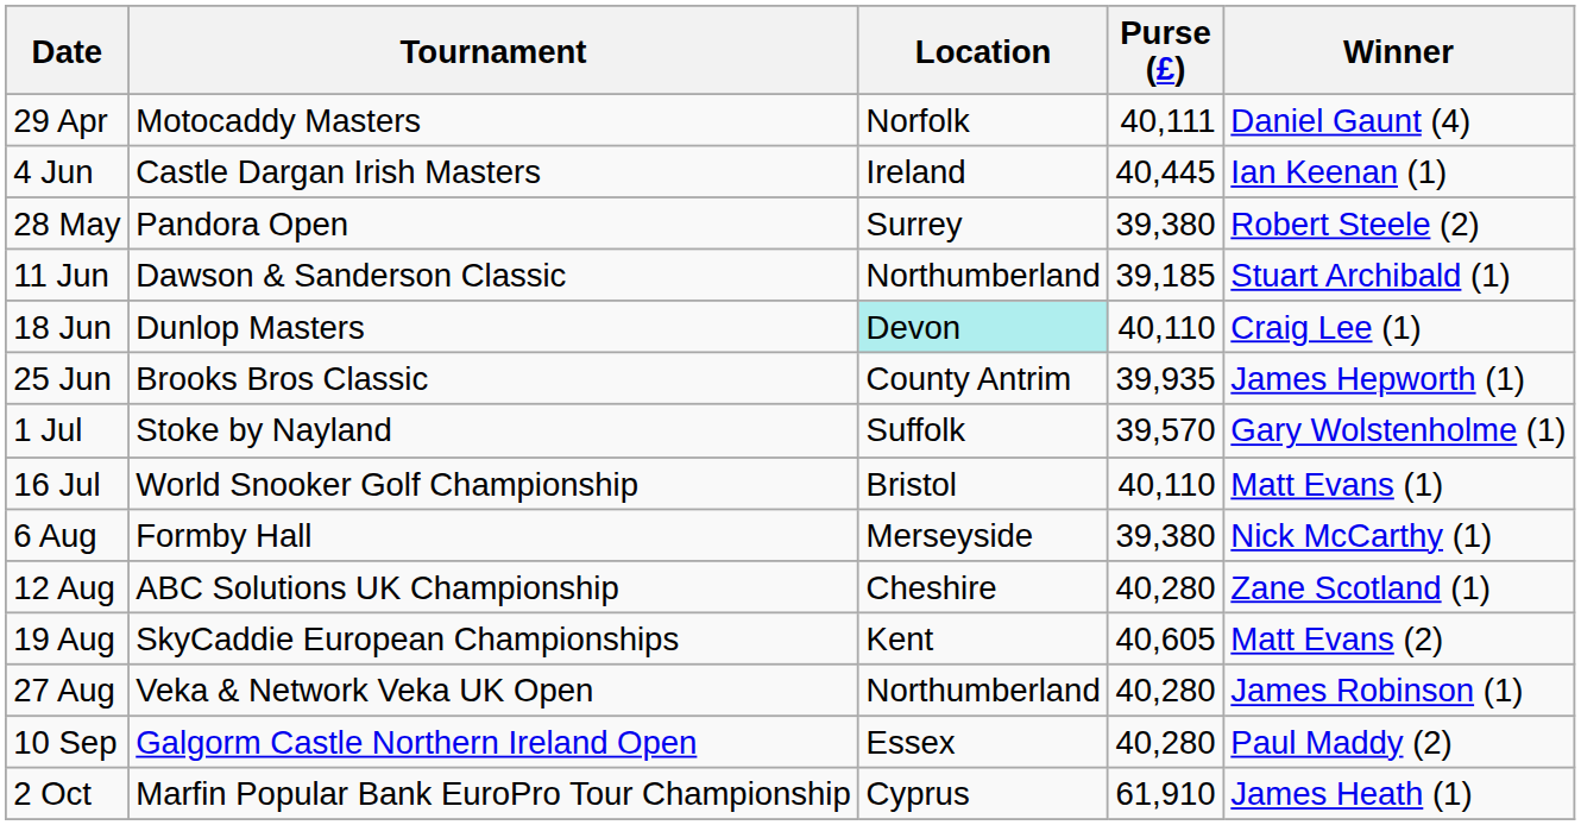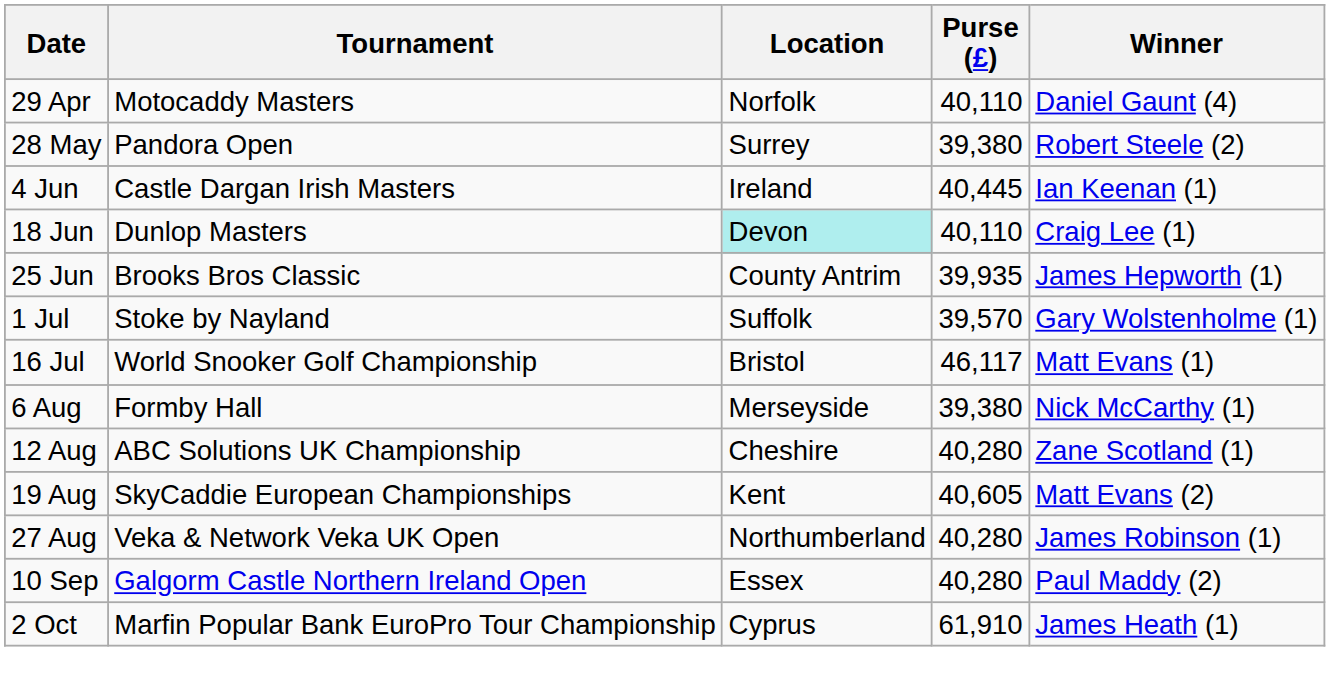 <table class="wikitable" style="font-size:95%;">
 <tr>
 <th>Date</th>
 <th>Tournament</th>
 <th>Location</th>
 <th>Purse<br>(<a href='#'>£</a>)</th>
 <th>Winner</th>
 </tr>
 <tr>
 <td>29 Apr</td>
 <td>Motocaddy Masters</td>
 <td>Norfolk</td>
-<td align=right>40,111</td>
+<td align=right>40,110</td>
 <td> <a href='#'>Daniel Gaunt</a> (4)</td>
-</tr>
-<tr>
-<td>4 Jun</td>
-<td>Castle Dargan Irish Masters</td>
-<td>Ireland</td>
-<td align=right>40,445</td>
-<td> <a href='#'>Ian Keenan</a> (1)</td>
 </tr>
 <tr>
 <td>28 May</td>
 <td>Pandora Open</td>
 <td>Surrey</td>
 <td align=right>39,380</td>
 <td> <a href='#'>Robert Steele</a> (2)</td>
 </tr>
 <tr>
-<td>11 Jun</td>
-<td>Dawson & Sanderson Classic</td>
-<td>Northumberland</td>
-<td align=right>39,185</td>
-<td> <a href='#'>Stuart Archibald</a> (1)</td>
+<td>4 Jun</td>
+<td>Castle Dargan Irish Masters</td>
+<td>Ireland</td>
+<td align=right>40,445</td>
+<td> <a href='#'>Ian Keenan</a> (1)</td>
 </tr>
 <tr>
 <td>18 Jun</td>
 <td>Dunlop Masters</td>
 <td style="background: paleturquoise;">Devon</td>
 <td align=right>40,110</td>
 <td> <a href='#'>Craig Lee</a> (1)</td>
 </tr>
 <tr>
 <td>25 Jun</td>
 <td>Brooks Bros Classic</td>
 <td>County Antrim</td>
 <td align=right>39,935</td>
 <td> <a href='#'>James Hepworth</a> (1)</td>
 </tr>
 <tr>
 <td>1 Jul</td>
 <td>Stoke by Nayland</td>
 <td>Suffolk</td>
 <td align=right>39,570</td>
 <td> <a href='#'>Gary Wolstenholme</a> (1)</td>
 </tr>
 <tr>
 <td>16 Jul</td>
 <td>World Snooker Golf Championship</td>
 <td>Bristol</td>
-<td align=right>40,110</td>
+<td align=right>46,117</td>
 <td> <a href='#'>Matt Evans</a> (1)</td>
 </tr>
 <tr>
 <td>6 Aug</td>
 <td>Formby Hall</td>
 <td>Merseyside</td>
 <td align=right>39,380</td>
 <td> <a href='#'>Nick McCarthy</a> (1)</td>
 </tr>
 <tr>
 <td>12 Aug</td>
 <td>ABC Solutions UK Championship</td>
 <td>Cheshire</td>
 <td align=right>40,280</td>
 <td> <a href='#'>Zane Scotland</a> (1)</td>
 </tr>
 <tr>
 <td>19 Aug</td>
 <td>SkyCaddie European Championships</td>
 <td>Kent</td>
 <td align=right>40,605</td>
 <td> <a href='#'>Matt Evans</a> (2)</td>
 </tr>
 <tr>
 <td>27 Aug</td>
 <td>Veka & Network Veka UK Open</td>
 <td>Northumberland</td>
 <td align=right>40,280</td>
 <td> <a href='#'>James Robinson</a> (1)</td>
 </tr>
 <tr>
 <td>10 Sep</td>
 <td><a href='#'>Galgorm Castle Northern Ireland Open</a></td>
 <td>Essex</td>
 <td align=right>40,280</td>
 <td> <a href='#'>Paul Maddy</a> (2)</td>
 </tr>
 <tr>
 <td>2 Oct</td>
 <td>Marfin Popular Bank EuroPro Tour Championship</td>
 <td>Cyprus</td>
 <td align=right>61,910</td>
 <td> <a href='#'>James Heath</a> (1)</td>
 </tr>
 </table>
